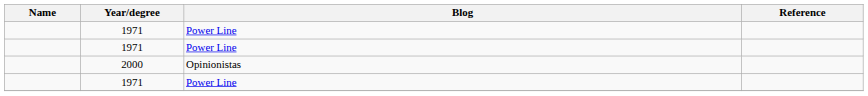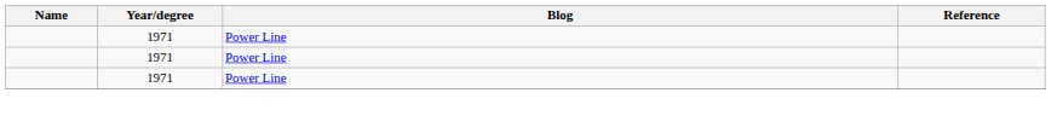 <table class="wikitable sortable" style="width:100%">
 <tr>
 <th style="width:*;">Name</th>
 <th style="width:12%;">Year/degree</th>
 <th style="width:65%;">Blog</th>
 <th style="width:*;" class="unsortable">Reference</th>
 </tr>
 <tr>
 <td></td>
 <td style="text-align:center;">1971</td>
 <td><a href='#'>Power Line</a></td>
 <td style="text-align:center;"></td>
 </tr>
 <tr>
 <td></td>
 <td style="text-align:center;">1971</td>
 <td><a href='#'>Power Line</a></td>
 <td style="text-align:center;"></td>
 </tr>
 <tr>
 <td></td>
-<td style="text-align:center;">2000</td>
-<td>Opinionistas</td>
-<td style="text-align:center;"></td>
-</tr>
-<tr>
-<td></td>
 <td style="text-align:center;">1971</td>
 <td><a href='#'>Power Line</a></td>
 <td style="text-align:center;"></td>
 </tr>
 <tr>
 </tr>
 </table>
